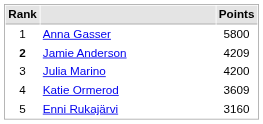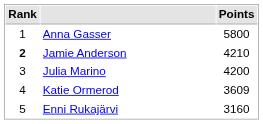 <table cellspacing="1" cellpadding="3" style="border:1px solid #aaa; font-size:86%;">
 <tr style="background:#e4e4e4;">
 <th style="border-bottom:1px solid #aaa; width:10px;">Rank</th>
 <th style="border-bottom:1px solid #aaa; width:200px;"></th>
 <th style="border-bottom:1px solid #aaa; width:20px;">Points</th>
 </tr>
 <tr>
 <td align=center>1</td>
 <td> <a href='#'>Anna Gasser</a></td>
 <td align=center>5800</td>
 </tr>
 <tr>
 <td align=center><strong>2</strong></td>
 <td> <a href='#'>Jamie Anderson</a></td>
-<td align=center>4209</td>
+<td align=center>4210</td>
 </tr>
 <tr>
 <td align=center>3</td>
 <td> <a href='#'>Julia Marino</a></td>
 <td align=center>4200</td>
 </tr>
 <tr>
 <td align=center>4</td>
 <td> <a href='#'>Katie Ormerod</a></td>
 <td align=center>3609</td>
 </tr>
 <tr>
 <td align=center>5</td>
 <td> <a href='#'>Enni Rukajärvi</a></td>
 <td align=center>3160</td>
 </tr>
 </table>
